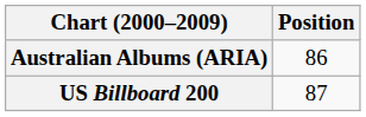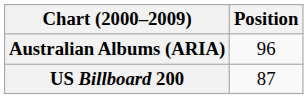 <table class="wikitable plainrowheaders">
 <tr>
 <th scope="col">Chart (2000–2009)</th>
 <th scope="col">Position</th>
 </tr>
 <tr>
 <th scope="row">Australian Albums (ARIA)</th>
-<td align="center">86</td>
+<td align="center">96</td>
 </tr>
 <tr>
 <th scope="row">US <em>Billboard</em> 200</th>
 <td style="text-align:center;">87</td>
 </tr>
 </table>
